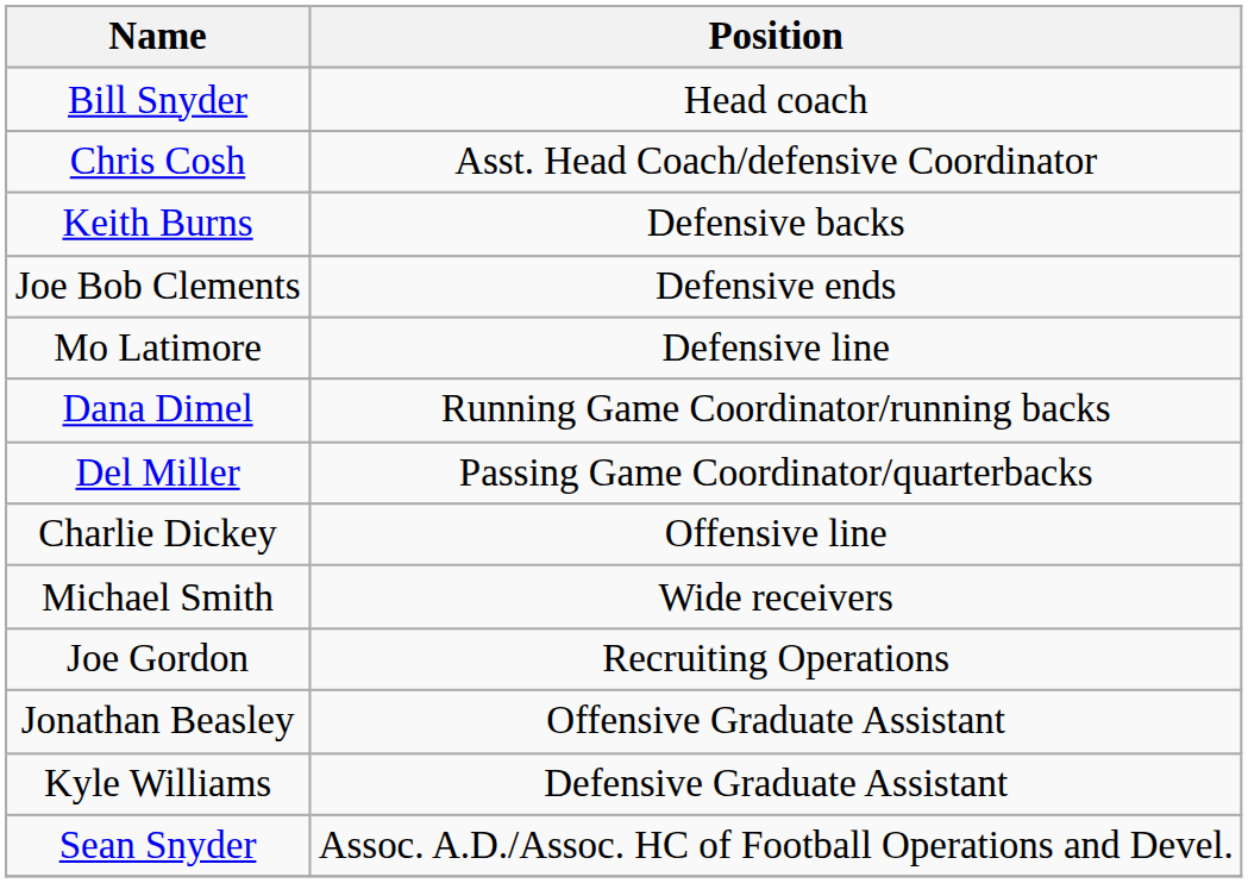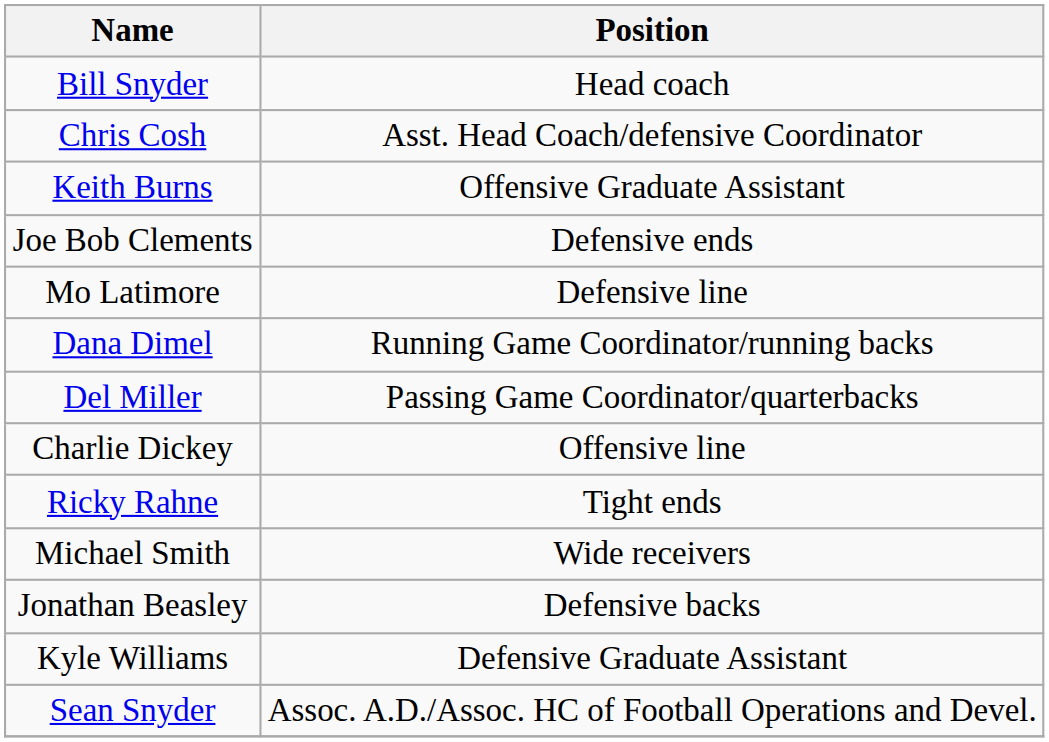 <table class="wikitable">
 <tr>
 <th>Name</th>
 <th>Position</th>
 </tr>
 <tr align="center">
 <td><a href='#'>Bill Snyder</a></td>
 <td>Head coach</td>
 </tr>
 <tr align="center">
 <td><a href='#'>Chris Cosh</a></td>
 <td>Asst. Head Coach/defensive Coordinator</td>
 </tr>
 <tr align="center">
 <td><a href='#'>Keith Burns</a></td>
-<td>Defensive backs</td>
+<td>Offensive Graduate Assistant</td>
 </tr>
 <tr align="center">
 <td>Joe Bob Clements</td>
 <td>Defensive ends</td>
 </tr>
 <tr align="center">
 <td>Mo Latimore</td>
 <td>Defensive line</td>
 </tr>
 <tr align="center">
 <td><a href='#'>Dana Dimel</a></td>
 <td>Running Game Coordinator/running backs</td>
 </tr>
 <tr align="center">
 <td><a href='#'>Del Miller</a></td>
 <td>Passing Game Coordinator/quarterbacks</td>
 </tr>
 <tr align="center">
 <td>Charlie Dickey</td>
 <td>Offensive line</td>
 </tr>
 <tr align="center">
+<td><a href='#'>Ricky Rahne</a></td>
+<td>Tight ends</td>
+</tr>
+<tr align="center">
 <td>Michael Smith</td>
 <td>Wide receivers</td>
 </tr>
 <tr align="center">
-<td>Joe Gordon</td>
-<td>Recruiting Operations</td>
-</tr>
-<tr align="center">
 <td>Jonathan Beasley</td>
-<td>Offensive Graduate Assistant</td>
+<td>Defensive backs</td>
 </tr>
 <tr align="center">
 <td>Kyle Williams</td>
 <td>Defensive Graduate Assistant</td>
 </tr>
 <tr align="center">
 <td><a href='#'>Sean Snyder</a></td>
 <td>Assoc. A.D./Assoc. HC of Football Operations and Devel.</td>
 </tr>
 <tr align="center">
 </tr>
 </table>
